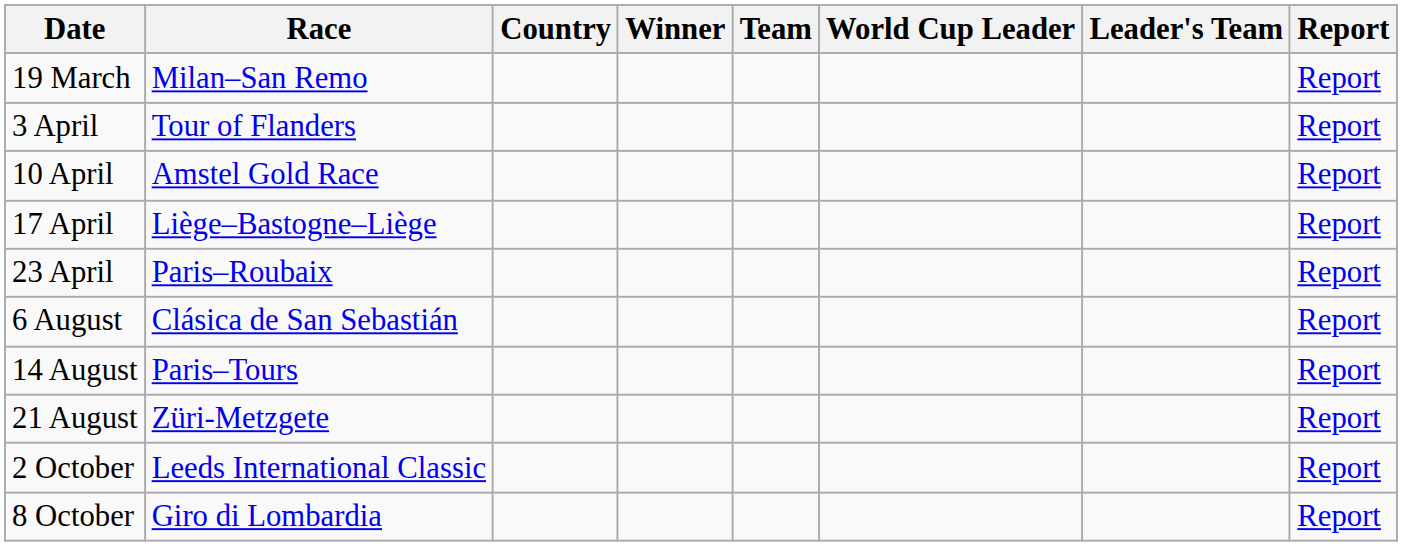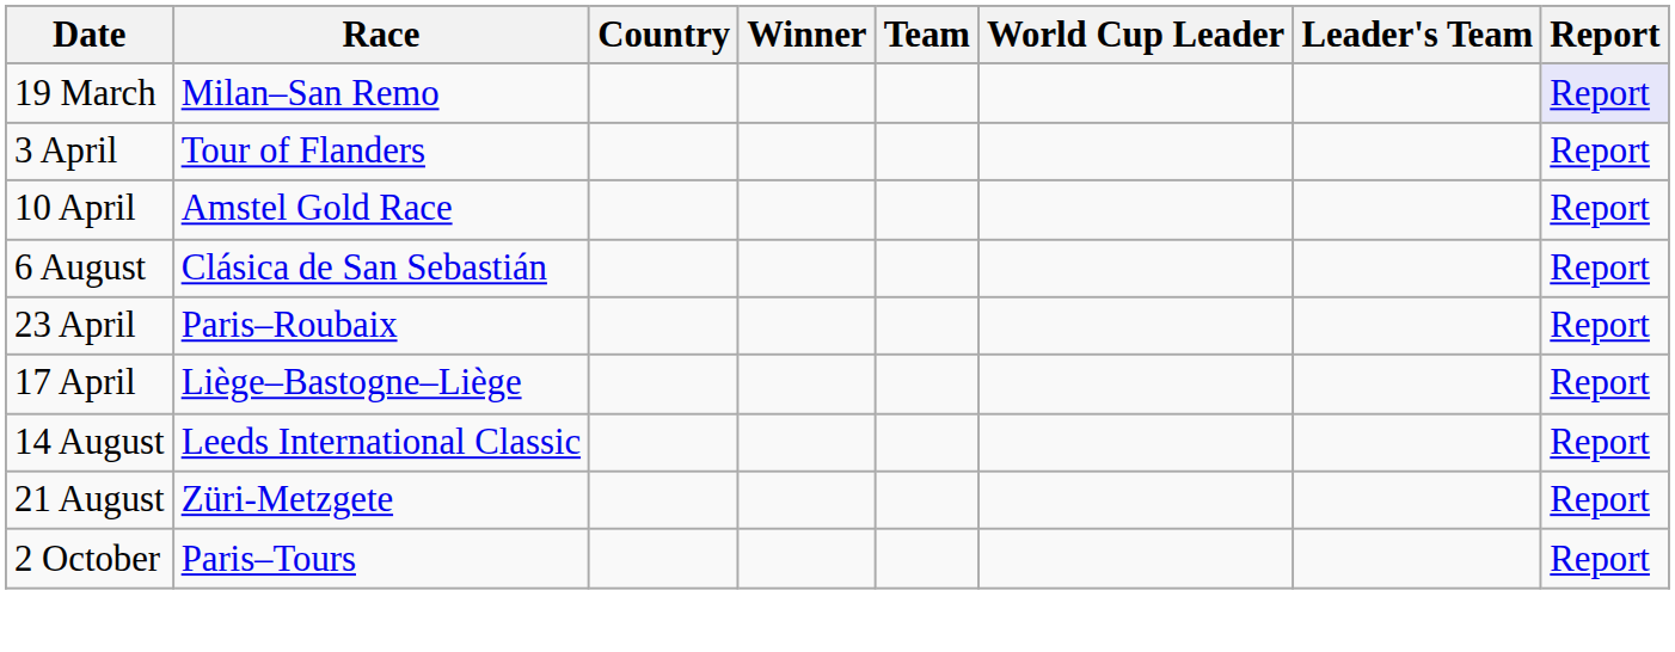 <table class="wikitable">
 <tr>
 <th>Date</th>
 <th>Race</th>
 <th>Country</th>
 <th>Winner</th>
 <th>Team</th>
 <th>World Cup Leader </th>
 <th>Leader's Team</th>
 <th>Report</th>
 </tr>
 <tr>
 <td>19 March</td>
 <td><a href='#'>Milan–San Remo</a></td>
 <td></td>
 <td></td>
 <td></td>
 <td></td>
 <td></td>
-<td><a href='#'>Report</a></td>
+<td style="background: lavender;"><a href='#'>Report</a></td>
 </tr>
 <tr>
 <td>3 April</td>
 <td><a href='#'>Tour of Flanders</a></td>
 <td></td>
 <td></td>
 <td></td>
 <td></td>
 <td></td>
 <td><a href='#'>Report</a></td>
 </tr>
 <tr>
 <td>10 April</td>
 <td><a href='#'>Amstel Gold Race</a></td>
 <td></td>
 <td></td>
 <td></td>
 <td></td>
 <td></td>
 <td><a href='#'>Report</a></td>
 </tr>
 <tr>
-<td>17 April</td>
-<td><a href='#'>Liège–Bastogne–Liège</a></td>
+<td>6 August</td>
+<td><a href='#'>Clásica de San Sebastián</a></td>
 <td></td>
 <td></td>
 <td></td>
 <td></td>
 <td></td>
 <td><a href='#'>Report</a></td>
 </tr>
 <tr>
 <td>23 April</td>
 <td><a href='#'>Paris–Roubaix</a></td>
 <td></td>
 <td></td>
 <td></td>
 <td></td>
 <td></td>
 <td><a href='#'>Report</a></td>
 </tr>
 <tr>
-<td>6 August</td>
-<td><a href='#'>Clásica de San Sebastián</a></td>
+<td>17 April</td>
+<td><a href='#'>Liège–Bastogne–Liège</a></td>
 <td></td>
 <td></td>
 <td></td>
 <td></td>
 <td></td>
 <td><a href='#'>Report</a></td>
 </tr>
 <tr>
 <td>14 August</td>
-<td><a href='#'>Paris–Tours</a></td>
+<td><a href='#'>Leeds International Classic</a></td>
 <td></td>
 <td></td>
 <td></td>
 <td></td>
 <td></td>
 <td><a href='#'>Report</a></td>
 </tr>
 <tr>
 <td>21 August</td>
 <td><a href='#'>Züri-Metzgete</a></td>
 <td></td>
 <td></td>
 <td></td>
 <td></td>
 <td></td>
 <td><a href='#'>Report</a></td>
 </tr>
 <tr>
 <td>2 October</td>
-<td><a href='#'>Leeds International Classic</a></td>
-<td></td>
-<td></td>
-<td></td>
-<td></td>
-<td></td>
-<td><a href='#'>Report</a></td>
-</tr>
-<tr>
-<td>8 October</td>
-<td><a href='#'>Giro di Lombardia</a></td>
+<td><a href='#'>Paris–Tours</a></td>
 <td></td>
 <td></td>
 <td></td>
 <td></td>
 <td></td>
 <td><a href='#'>Report</a></td>
 </tr>
 </table>
